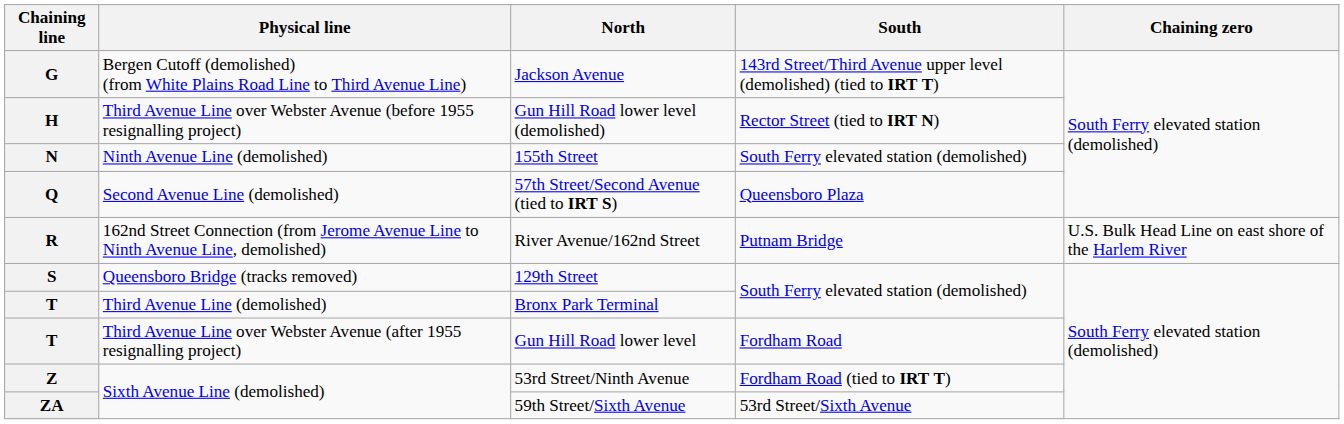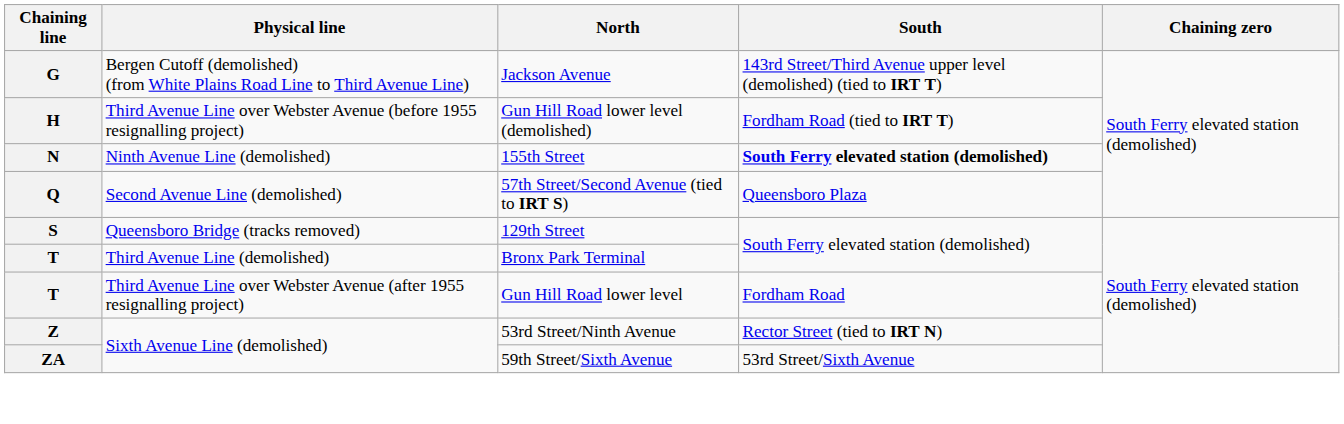 <table class="wikitable">
 <tr>
 <th>Chaining line</th>
 <th>Physical line</th>
 <th>North</th>
 <th>South</th>
 <th>Chaining zero</th>
 </tr>
 <tr>
 <th>G</th>
 <td>Bergen Cutoff (demolished)<br>(from <a href='#'>White Plains Road Line</a> to <a href='#'>Third Avenue Line</a>)</td>
 <td><a href='#'>Jackson Avenue</a></td>
 <td><a href='#'>143rd Street/Third Avenue</a> upper level (demolished) (tied to <strong>IRT T</strong>)</td>
 <td rowspan=4><a href='#'>South Ferry</a> elevated station (demolished)</td>
 </tr>
 <tr>
 <th>H</th>
 <td><a href='#'>Third Avenue Line</a> over Webster Avenue (before 1955 resignalling project)</td>
 <td><a href='#'>Gun Hill Road</a> lower level (demolished)</td>
-<td><a href='#'>Rector Street</a> (tied to <strong>IRT N</strong>)</td>
+<td><a href='#'>Fordham Road</a> (tied to <strong>IRT T</strong>)</td>
 </tr>
 <tr>
 <th>N</th>
 <td><a href='#'>Ninth Avenue Line</a> (demolished)</td>
 <td><a href='#'>155th Street</a></td>
-<td><a href='#'>South Ferry</a> elevated station (demolished)</td>
+<td><strong><a href='#'>South Ferry</a> elevated station (demolished)</strong></td>
 </tr>
 <tr>
 <th>Q</th>
 <td><a href='#'>Second Avenue Line</a> (demolished)</td>
 <td><a href='#'>57th Street/Second Avenue</a> (tied to <strong>IRT S</strong>)</td>
 <td><a href='#'>Queensboro Plaza</a></td>
-</tr>
-<tr>
-<th>R</th>
-<td>162nd Street Connection (from <a href='#'>Jerome Avenue Line</a> to <a href='#'>Ninth Avenue Line</a>, demolished)</td>
-<td>River Avenue/162nd Street</td>
-<td><a href='#'>Putnam Bridge</a></td>
-<td>U.S. Bulk Head Line on east shore of the <a href='#'>Harlem River</a></td>
 </tr>
 <tr>
 <th>S</th>
 <td><a href='#'>Queensboro Bridge</a> (tracks removed)</td>
 <td><a href='#'>129th Street</a></td>
 <td rowspan=2><a href='#'>South Ferry</a> elevated station (demolished)</td>
 <td rowspan=5><a href='#'>South Ferry</a> elevated station (demolished)</td>
 </tr>
 <tr>
 <th>T</th>
 <td><a href='#'>Third Avenue Line</a> (demolished)</td>
 <td><a href='#'>Bronx Park Terminal</a></td>
 </tr>
 <tr>
 <th>T</th>
 <td><a href='#'>Third Avenue Line</a> over Webster Avenue (after 1955 resignalling project)</td>
 <td><a href='#'>Gun Hill Road</a> lower level</td>
 <td><a href='#'>Fordham Road</a></td>
 </tr>
 <tr>
 <th>Z</th>
 <td rowspan=2><a href='#'>Sixth Avenue Line</a> (demolished)</td>
 <td>53rd Street/Ninth Avenue</td>
-<td><a href='#'>Fordham Road</a> (tied to <strong>IRT T</strong>)</td>
+<td><a href='#'>Rector Street</a> (tied to <strong>IRT N</strong>)</td>
 </tr>
 <tr>
 <th>ZA</th>
 <td>59th Street/<a href='#'>Sixth Avenue</a></td>
 <td>53rd Street/<a href='#'>Sixth Avenue</a></td>
 </tr>
 </table>
